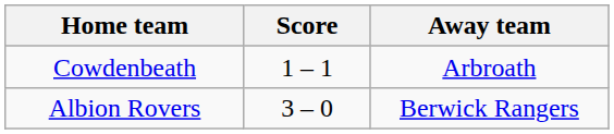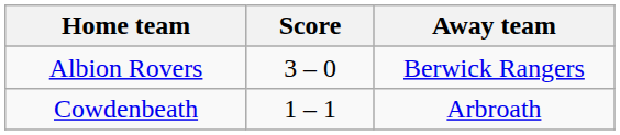 <table class="wikitable" style="text-align: center">
 <tr>
 <th width=140>Home team</th>
 <th width=70>Score</th>
 <th width=140>Away team</th>
 </tr>
 <tr>
+<td><a href='#'>Albion Rovers</a></td>
+<td>3 – 0</td>
+<td><a href='#'>Berwick Rangers</a></td>
+</tr>
+<tr>
 <td><a href='#'>Cowdenbeath</a></td>
 <td>1 – 1</td>
 <td><a href='#'>Arbroath</a></td>
 </tr>
-<tr>
-<td><a href='#'>Albion Rovers</a></td>
-<td>3 – 0</td>
-<td><a href='#'>Berwick Rangers</a></td>
-</tr>
 </table>
